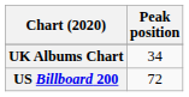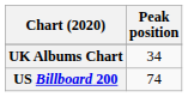 <table class="wikitable sortable plainrowheaders" style="text-align:center;">
 <tr>
 <th scope="col">Chart (2020)</th>
 <th scope="col">Peak<br>position</th>
 </tr>
 <tr>
 </tr>
 <tr>
 <th scope="row">UK Albums Chart</th>
 <td>34</td>
 </tr>
 <tr>
 <th scope="row">US <a href='#'><em>Billboard</em> 200</a></th>
-<td>72</td>
+<td>74</td>
 </tr>
 </table>
